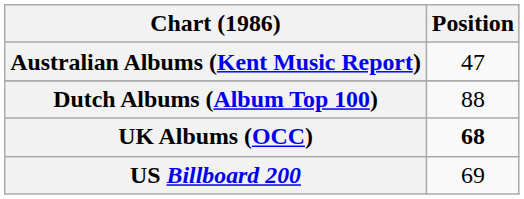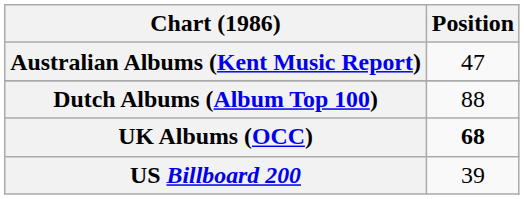 <table class="wikitable sortable plainrowheaders" style="text-align:center;">
 <tr>
 <th scope="col">Chart (1986)</th>
 <th scope="col">Position</th>
 </tr>
 <tr>
 <th scope="row">Australian Albums (<a href='#'>Kent Music Report</a>)</th>
 <td>47</td>
 </tr>
 <tr>
 </tr>
 <tr>
 <th scope="row">Dutch Albums (<a href='#'>Album Top 100</a>)</th>
 <td>88</td>
 </tr>
 <tr>
 <th scope="row">UK Albums (<a href='#'>OCC</a>)</th>
 <td><strong>68</strong></td>
 </tr>
 <tr>
 <th scope="row">US <em><a href='#'>Billboard 200</a></em></th>
-<td>69</td>
+<td>39</td>
 </tr>
 </table>
